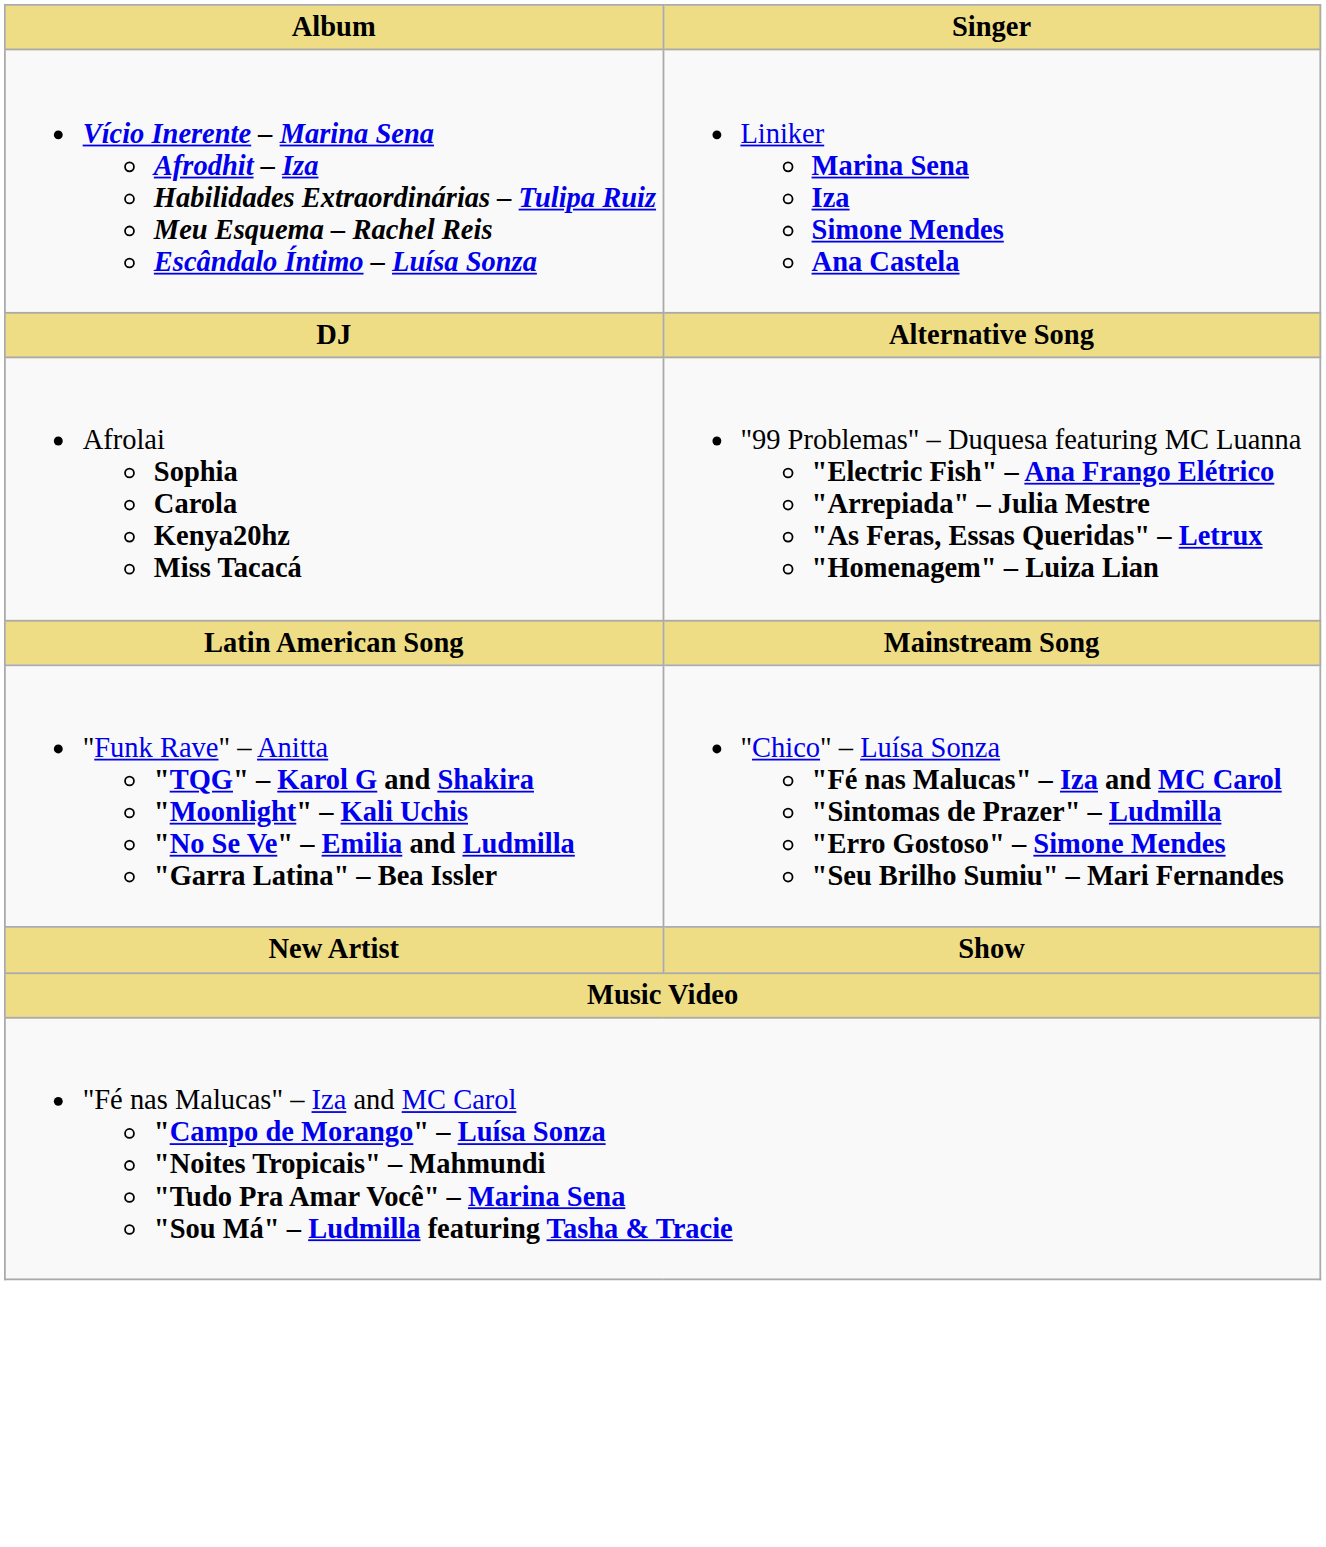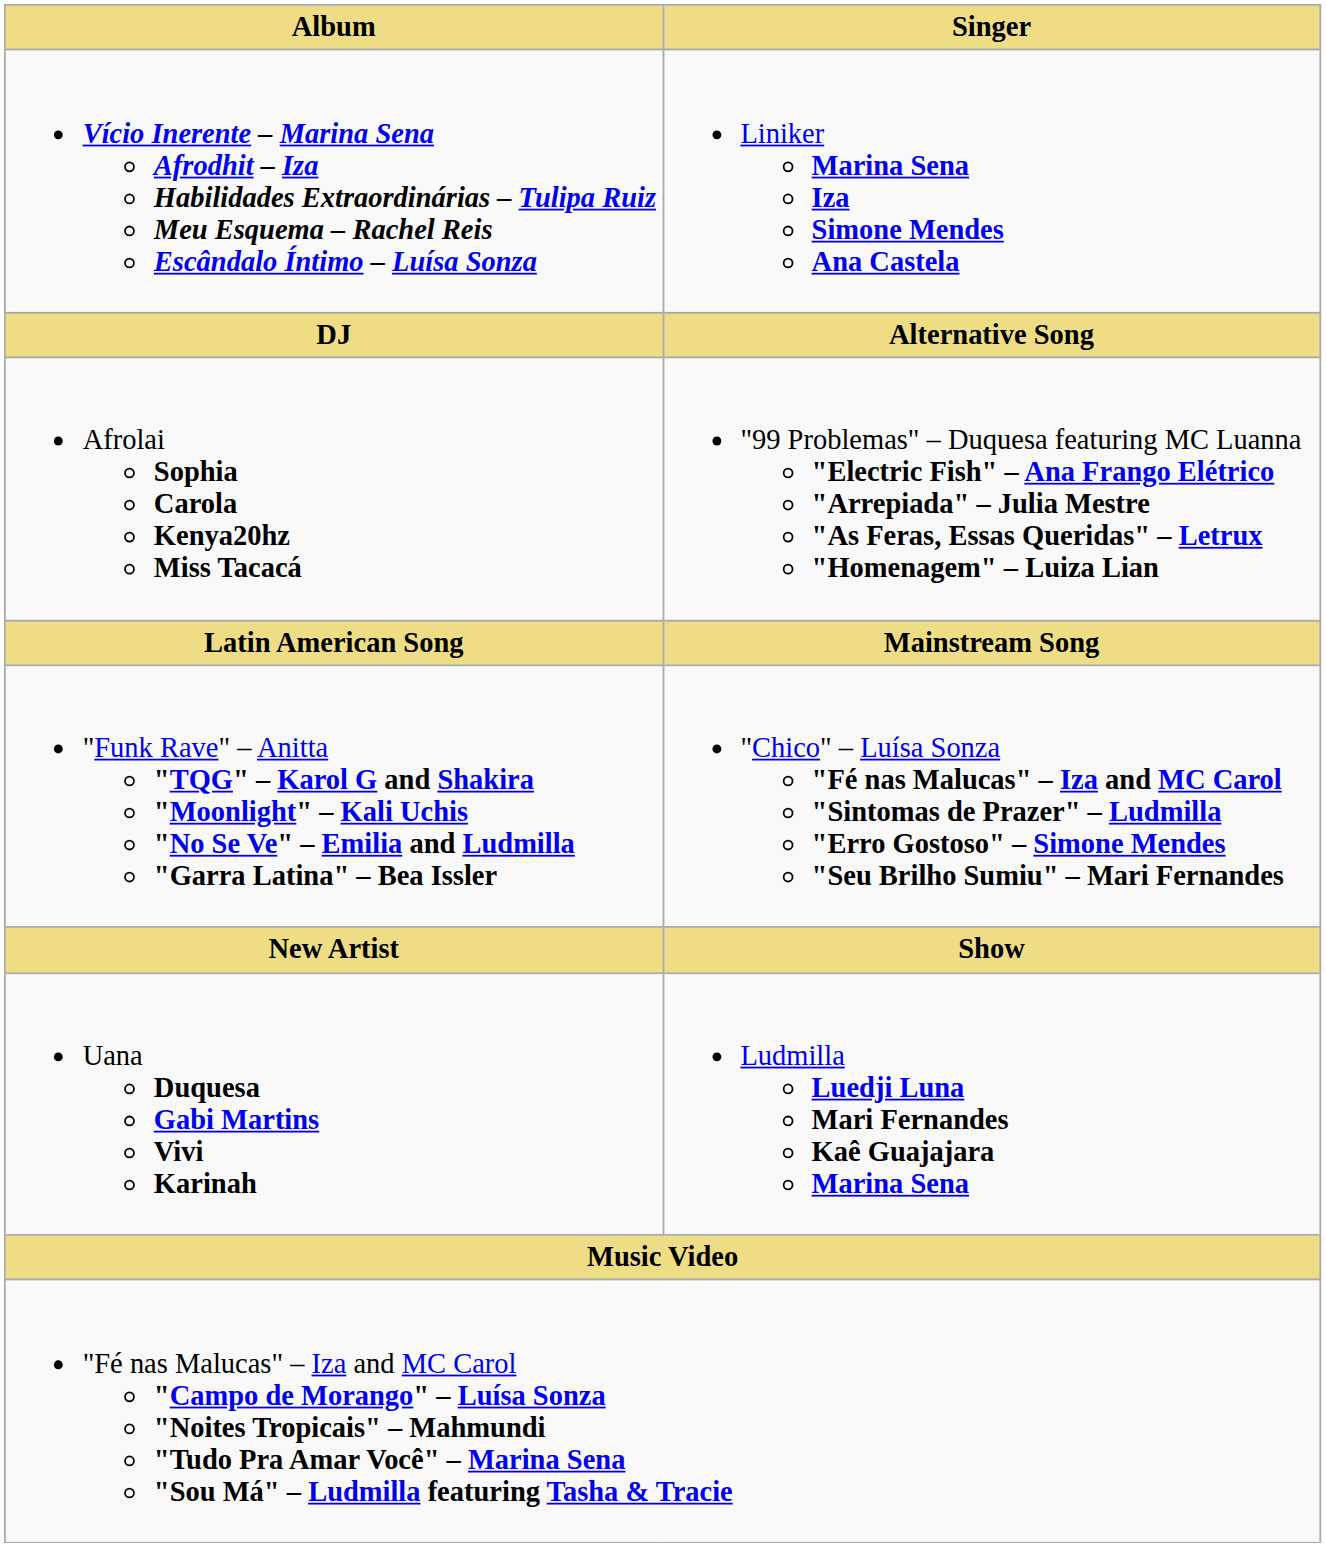 <table class="wikitable" style="width=">
 <tr>
 <th scope="col" style="background:#EEDD85; width:50%">Album</th>
 <th scope="col" style="background:#EEDD85; width:50%">Singer</th>
 </tr>
 <tr>
 <td style="vertical-align:top"><br><ul><li><strong><em><a href='#'>Vício Inerente</a><em> – <a href='#'>Marina Sena</a><strong><ul><li></em><a href='#'>Afrodhit</a><em> – <a href='#'>Iza</a></li><li></em>Habilidades Extraordinárias<em> – <a href='#'>Tulipa Ruiz</a></li><li></em>Meu Esquema<em> – Rachel Reis</li><li></em><a href='#'>Escândalo Íntimo</a><em> – <a href='#'>Luísa Sonza</a></li></ul></li></ul></td>
 <td style="vertical-align:top"><br><ul><li></strong><a href='#'>Liniker</a><strong><ul><li><a href='#'>Marina Sena</a></li><li><a href='#'>Iza</a></li><li><a href='#'>Simone Mendes</a></li><li><a href='#'>Ana Castela</a></li></ul></li></ul></td>
 </tr>
 <tr>
 <th scope="col" style="background:#EEDD85; width:50%">DJ</th>
 <th scope="col" style="background:#EEDD85; width:50%">Alternative Song</th>
 </tr>
 <tr>
 <td style="vertical-align:top"><br><ul><li></strong>Afrolai<strong><ul><li>Sophia</li><li>Carola</li><li>Kenya20hz</li><li>Miss Tacacá</li></ul></li></ul></td>
 <td style="vertical-align:top"><br><ul><li></strong>"99 Problemas" – Duquesa featuring MC Luanna<strong><ul><li>"Electric Fish" – <a href='#'>Ana Frango Elétrico</a></li><li>"Arrepiada" – Julia Mestre</li><li>"As Feras, Essas Queridas" – <a href='#'>Letrux</a></li><li>"Homenagem" – Luiza Lian</li></ul></li></ul></td>
 </tr>
 <tr>
 <th scope="col" style="background:#EEDD85; width:50%">Latin American Song</th>
 <th scope="col" style="background:#EEDD85; width:50%">Mainstream Song</th>
 </tr>
 <tr>
 <td style="vertical-align:top"><br><ul><li></strong>"<a href='#'>Funk Rave</a>" – <a href='#'>Anitta</a><strong><ul><li>"<a href='#'>TQG</a>" – <a href='#'>Karol G</a> and <a href='#'>Shakira</a></li><li>"<a href='#'>Moonlight</a>" – <a href='#'>Kali Uchis</a></li><li>"<a href='#'>No Se Ve</a>" – <a href='#'>Emilia</a> and <a href='#'>Ludmilla</a></li><li>"Garra Latina" – Bea Issler</li></ul></li></ul></td>
 <td style="vertical-align:top"><br><ul><li></strong>"<a href='#'>Chico</a>" – <a href='#'>Luísa Sonza</a><strong><ul><li>"Fé nas Malucas" – <a href='#'>Iza</a> and <a href='#'>MC Carol</a></li><li>"Sintomas de Prazer" – <a href='#'>Ludmilla</a></li><li>"Erro Gostoso" – <a href='#'>Simone Mendes</a></li><li>"Seu Brilho Sumiu" – Mari Fernandes</li></ul></li></ul></td>
 </tr>
 <tr>
 <th scope="col" style="background:#EEDD85; width:50%">New Artist</th>
 <th scope="col" style="background:#EEDD85; width:50%">Show</th>
 </tr>
 <tr>
+<td style="vertical-align:top"><br><ul><li></strong>Uana<strong><ul><li>Duquesa</li><li><a href='#'>Gabi Martins</a></li><li>Vivi</li><li>Karinah</li></ul></li></ul></td>
+<td style="vertical-align:top"><br><ul><li></strong><a href='#'>Ludmilla</a><strong><ul><li><a href='#'>Luedji Luna</a></li><li>Mari Fernandes</li><li>Kaê Guajajara</li><li><a href='#'>Marina Sena</a></li></ul></li></ul></td>
+</tr>
+<tr>
 <th colspan="2" scope="col" style="background:#EEDD85; width:50%">Music Video</th>
 </tr>
 <tr>
 <td colspan="2" style="vertical-align:top"><br><ul><li></strong>"Fé nas Malucas" – <a href='#'>Iza</a> and <a href='#'>MC Carol</a><strong><ul><li>"<a href='#'>Campo de Morango</a>" – <a href='#'>Luísa Sonza</a></li><li>"Noites Tropicais" – Mahmundi</li><li>"Tudo Pra Amar Você" – <a href='#'>Marina Sena</a></li><li>"Sou Má" – <a href='#'>Ludmilla</a> featuring <a href='#'>Tasha & Tracie</a></li></ul></li></ul></td>
 </tr>
 </table>
